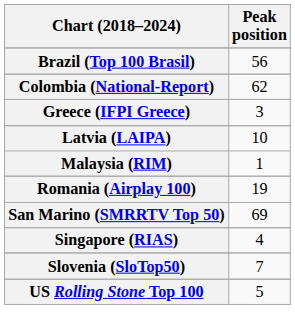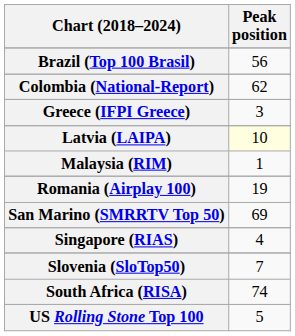 <table class="wikitable sortable plainrowheaders" style="text-align:center">
 <tr>
 <th scope="col">Chart (2018–2024)</th>
 <th scope="col">Peak<br>position</th>
 </tr>
 <tr>
 </tr>
 <tr>
 </tr>
 <tr>
 </tr>
 <tr>
 </tr>
 <tr>
 </tr>
 <tr>
 <th scope="row">Brazil (<a href='#'>Top 100 Brasil</a>)</th>
 <td>56</td>
 </tr>
 <tr>
 </tr>
 <tr>
 </tr>
 <tr>
 </tr>
 <tr>
 </tr>
 <tr>
 </tr>
 <tr>
 <th scope="row">Colombia (<a href='#'>National-Report</a>)</th>
 <td>62</td>
 </tr>
 <tr>
 </tr>
 <tr>
 </tr>
 <tr>
 </tr>
 <tr>
 </tr>
 <tr>
 </tr>
 <tr>
 </tr>
 <tr>
 </tr>
 <tr>
 <th scope="row">Greece (<a href='#'>IFPI Greece</a>)</th>
 <td>3</td>
 </tr>
 <tr>
 </tr>
 <tr>
 </tr>
 <tr>
 </tr>
 <tr>
 </tr>
 <tr>
 </tr>
 <tr>
 <th scope="row">Latvia (<a href='#'>LAIPA</a>)</th>
-<td>10</td>
+<td style="background: lightyellow;">10</td>
 </tr>
 <tr>
 <th scope="row">Malaysia (<a href='#'>RIM</a>)</th>
 <td>1</td>
 </tr>
 <tr>
 </tr>
 <tr>
 </tr>
 <tr>
 </tr>
 <tr>
 </tr>
 <tr>
 </tr>
 <tr>
 </tr>
 <tr>
 <th scope="row">Romania (<a href='#'>Airplay 100</a>)</th>
 <td>19</td>
 </tr>
 <tr>
 <th scope="row">San Marino (<a href='#'>SMRRTV Top 50</a>)</th>
 <td>69</td>
 </tr>
 <tr>
 </tr>
 <tr>
 <th scope="row">Singapore (<a href='#'>RIAS</a>)</th>
 <td>4</td>
 </tr>
 <tr>
 </tr>
 <tr>
 </tr>
 <tr>
 <th scope="row">Slovenia (<a href='#'>SloTop50</a>)</th>
 <td>7</td>
 </tr>
 <tr>
+<th scope="row">South Africa (<a href='#'>RISA</a>)</th>
+<td>74</td>
+</tr>
+<tr>
 </tr>
 <tr>
 </tr>
 <tr>
 </tr>
 <tr>
 </tr>
 <tr>
 </tr>
 <tr>
 </tr>
 <tr>
 </tr>
 <tr>
 </tr>
 <tr>
 </tr>
 <tr>
 </tr>
 <tr>
 </tr>
 <tr>
 <th scope="row">US <a href='#'><em>Rolling Stone</em> Top 100</a></th>
 <td>5</td>
 </tr>
 </table>
